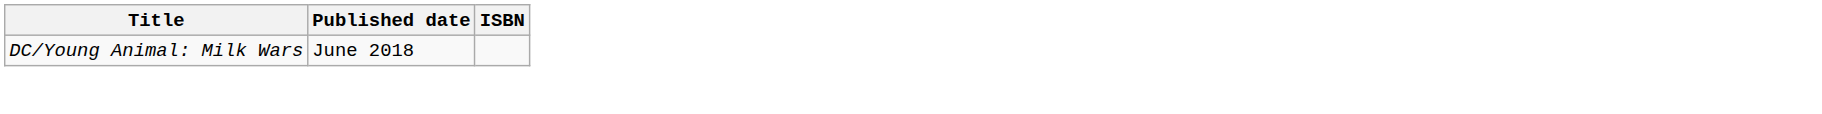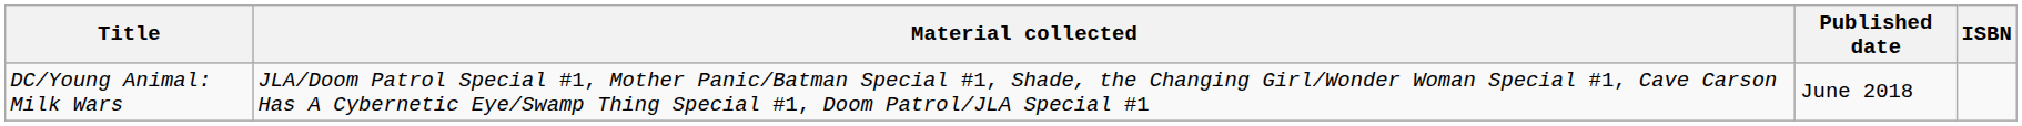 <table class="wikitable">
 <tr>
 <th>Title</th>
+<th>Material collected</th>
 <th>Published date</th>
 <th>ISBN</th>
 </tr>
 <tr>
 <td><em>DC/Young Animal: Milk Wars</em></td>
+<td><em>JLA/Doom Patrol Special</em> #1, <em>Mother Panic/Batman Special</em> #1, <em>Shade, the Changing Girl/Wonder Woman Special</em> #1, <em>Cave Carson Has A Cybernetic Eye/Swamp Thing Special</em> #1, <em>Doom Patrol/JLA Special</em> #1</td>
 <td>June 2018</td>
 <td></td>
 </tr>
 </table>
